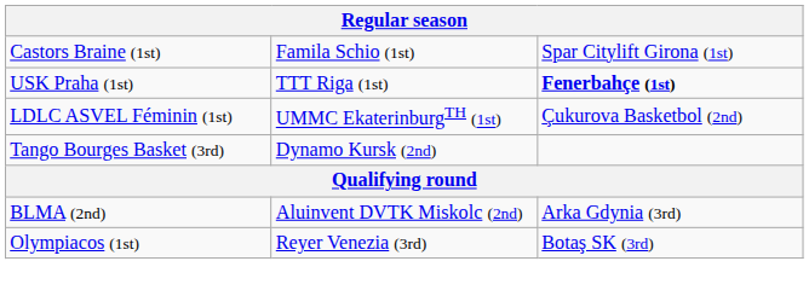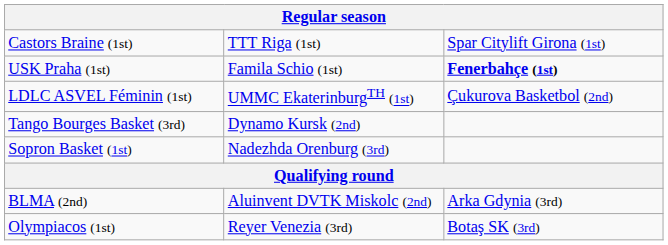 <table class="wikitable" style="white-space: nowrap;">
 <tr>
 <th colspan=3><a href='#'>Regular season</a></th>
 </tr>
 <tr>
 <td width=210> <a href='#'>Castors Braine</a> <small>(1st)</small></td>
-<td width=210> <a href='#'>Famila Schio</a> <small>(1st)</small></td>
+<td> <a href='#'>TTT Riga</a> <small>(1st)</small></td>
 <td width=210> <a href='#'>Spar Citylift Girona</a> <small>(<a href='#'>1st</a>)</small></td>
 </tr>
 <tr>
 <td> <a href='#'>USK Praha</a> <small>(1st)</small></td>
-<td> <a href='#'>TTT Riga</a> <small>(1st)</small></td>
+<td width=210> <a href='#'>Famila Schio</a> <small>(1st)</small></td>
 <td><strong> <a href='#'>Fenerbahçe</a> <small>(<a href='#'>1st</a>)</small></strong></td>
 </tr>
 <tr>
 <td> <a href='#'>LDLC ASVEL Féminin</a> <small>(1st)</small></td>
 <td> <a href='#'>UMMC Ekaterinburg</a><sup><a href='#'>TH</a></sup> <small>(<a href='#'>1st</a>)</small></td>
 <td> <a href='#'>Çukurova Basketbol</a> <small>(<a href='#'>2nd</a>)</small></td>
 </tr>
 <tr>
 <td> <a href='#'>Tango Bourges Basket</a> <small>(3rd)</small></td>
 <td> <a href='#'>Dynamo Kursk</a> <small>(<a href='#'>2nd</a>)</small></td>
+<td></td>
+</tr>
+<tr>
+<td> <a href='#'>Sopron Basket</a> <small>(<a href='#'>1st</a>)</small></td>
+<td> <a href='#'>Nadezhda Orenburg</a> <small>(<a href='#'>3rd</a>)</small></td>
 <td></td>
 </tr>
 <tr>
 <th colspan=3><a href='#'>Qualifying round</a></th>
 </tr>
 <tr>
 <td> <a href='#'>BLMA</a> <small>(2nd)</small></td>
 <td> <a href='#'>Aluinvent DVTK Miskolc</a> <small>(<a href='#'>2nd</a>)</small></td>
 <td> <a href='#'>Arka Gdynia</a> <small>(3rd)</small></td>
 </tr>
 <tr>
 <td> <a href='#'>Olympiacos</a> <small>(1st)</small></td>
 <td> <a href='#'>Reyer Venezia</a> <small>(3rd)</small></td>
 <td> <a href='#'>Botaş SK</a> <small>(<a href='#'>3rd</a>)</small></td>
 </tr>
 </table>
